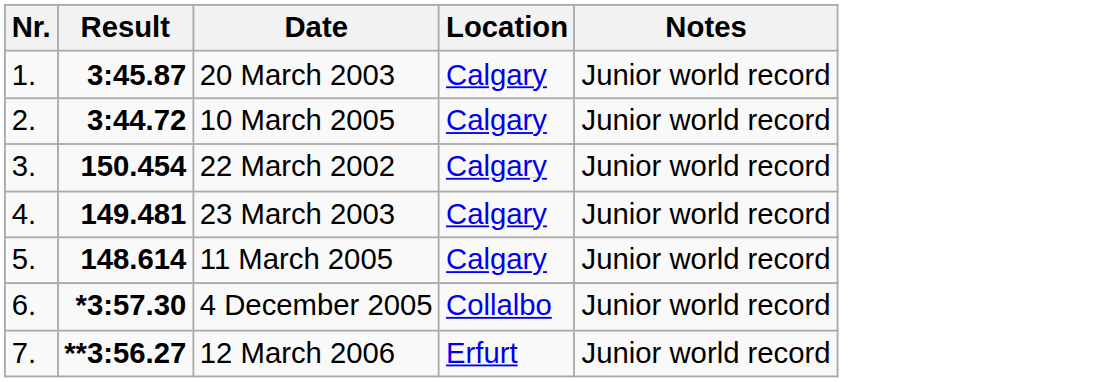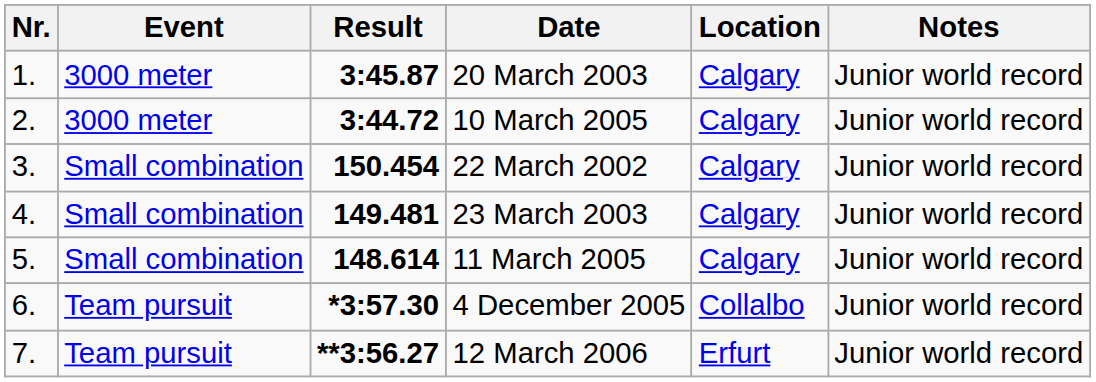 <table class="wikitable">
 <tr>
 <th>Nr.</th>
+<th>Event</th>
 <th>Result</th>
 <th>Date</th>
 <th>Location</th>
 <th>Notes</th>
 </tr>
 <tr>
 <td>1.</td>
+<td><a href='#'>3000 meter</a></td>
 <td align=right><strong>3:45.87</strong></td>
 <td>20 March 2003</td>
 <td><a href='#'>Calgary</a></td>
 <td>Junior world record</td>
 </tr>
 <tr>
 <td>2.</td>
+<td><a href='#'>3000 meter</a></td>
 <td align=right><strong>3:44.72</strong></td>
 <td>10 March 2005</td>
 <td><a href='#'>Calgary</a></td>
 <td>Junior world record</td>
 </tr>
 <tr>
 <td>3.</td>
+<td><a href='#'>Small combination</a></td>
 <td align=right><strong>150.454</strong></td>
 <td>22 March 2002</td>
 <td><a href='#'>Calgary</a></td>
 <td>Junior world record</td>
 </tr>
 <tr>
 <td>4.</td>
+<td><a href='#'>Small combination</a></td>
 <td align=right><strong>149.481</strong></td>
 <td>23 March 2003</td>
 <td><a href='#'>Calgary</a></td>
 <td>Junior world record</td>
 </tr>
 <tr>
 <td>5.</td>
+<td><a href='#'>Small combination</a></td>
 <td align=right><strong>148.614</strong></td>
 <td>11 March 2005</td>
 <td><a href='#'>Calgary</a></td>
 <td>Junior world record</td>
 </tr>
 <tr>
 <td>6.</td>
+<td><a href='#'>Team pursuit</a></td>
 <td align=right><strong>*3:57.30</strong></td>
 <td>4 December 2005</td>
 <td><a href='#'>Collalbo</a></td>
 <td>Junior world record</td>
 </tr>
 <tr>
 <td>7.</td>
+<td><a href='#'>Team pursuit</a></td>
 <td align=right><strong>**3:56.27</strong></td>
 <td>12 March 2006</td>
 <td><a href='#'>Erfurt</a></td>
 <td>Junior world record</td>
 </tr>
 </table>
